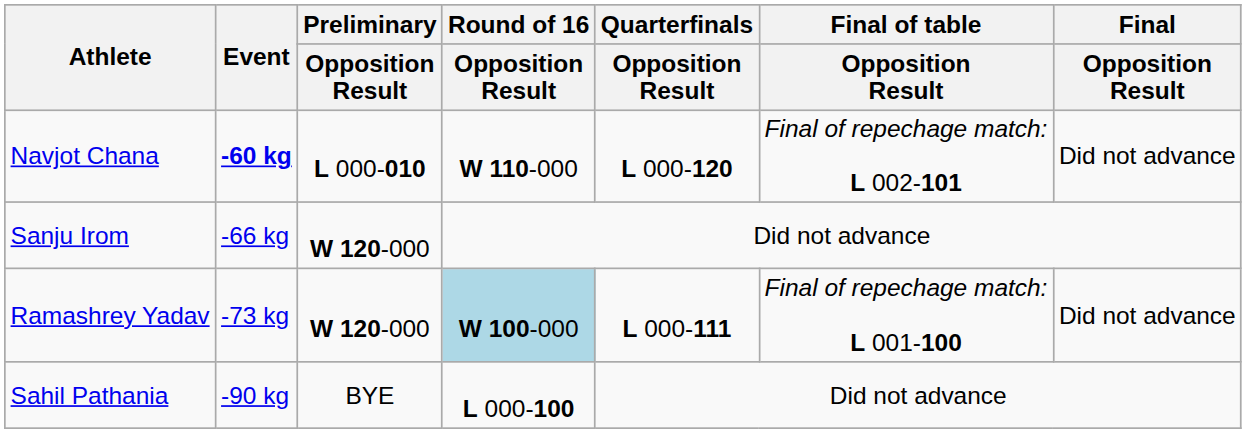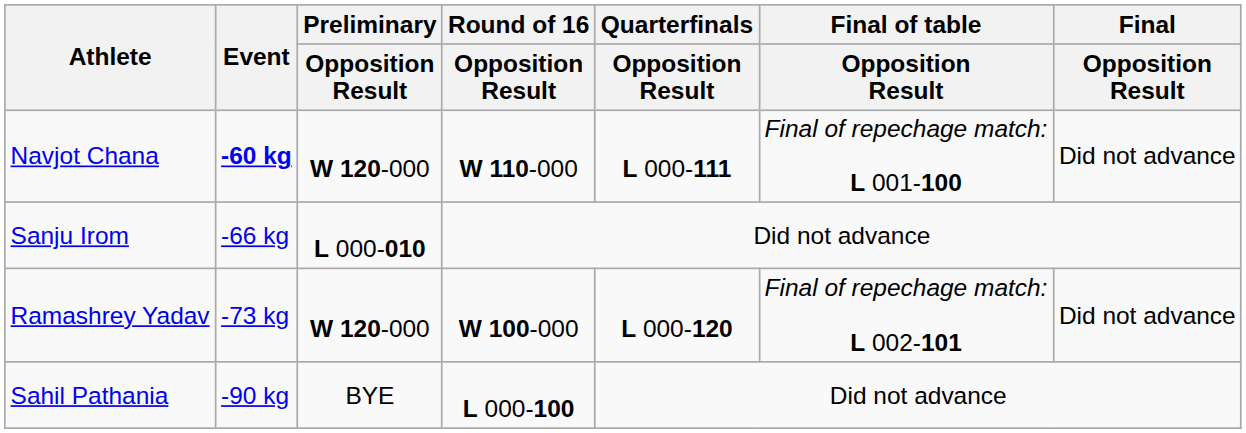 <table class=wikitable style="font-size:90%">
 <tr>
 <th rowspan=2>Athlete</th>
 <th rowspan=2>Event</th>
 <th>Preliminary</th>
 <th>Round of 16</th>
 <th>Quarterfinals</th>
 <th>Final of table</th>
 <th>Final</th>
 </tr>
 <tr>
 <th>Opposition<br>Result</th>
 <th>Opposition<br>Result</th>
 <th>Opposition<br>Result</th>
 <th>Opposition<br>Result</th>
 <th>Opposition<br>Result</th>
 </tr>
 <tr>
 <td><a href='#'>Navjot Chana</a></td>
 <td><strong><a href='#'>-60 kg</a></strong></td>
-<td align=center><br><strong>L</strong> 000-<strong>010</strong></td>
+<td align=center><br><strong>W</strong> <strong>120</strong>-000</td>
 <td align=center><br><strong>W</strong> <strong>110</strong>-000</td>
-<td align=center><br><strong>L</strong> 000-<strong>120</strong></td>
-<td align=center><em>Final of repechage match:</em><br><br><strong>L</strong> 002-<strong>101</strong></td>
+<td align=center><br><strong>L</strong> 000-<strong>111</strong></td>
+<td align=center><em>Final of repechage match:</em><br><br><strong>L</strong> 001-<strong>100</strong></td>
 <td align=center colspan="7">Did not advance</td>
 </tr>
 <tr>
 <td><a href='#'>Sanju Irom</a></td>
 <td><a href='#'>-66 kg</a></td>
-<td align=center><br><strong>W</strong> <strong>120</strong>-000</td>
+<td align=center><br><strong>L</strong> 000-<strong>010</strong></td>
 <td align=center colspan="7">Did not advance</td>
 </tr>
 <tr>
 <td><a href='#'>Ramashrey Yadav</a></td>
 <td><a href='#'>-73 kg</a></td>
 <td align=center><br><strong>W</strong> <strong>120</strong>-000</td>
-<td align=center style="background: lightblue;"><br><strong>W</strong> <strong>100</strong>-000</td>
-<td align=center><br><strong>L</strong> 000-<strong>111</strong></td>
-<td align=center><em>Final of repechage match:</em><br><br><strong>L</strong> 001-<strong>100</strong></td>
+<td align=center><br><strong>W</strong> <strong>100</strong>-000</td>
+<td align=center><br><strong>L</strong> 000-<strong>120</strong></td>
+<td align=center><em>Final of repechage match:</em><br><br><strong>L</strong> 002-<strong>101</strong></td>
 <td align=center colspan="7">Did not advance</td>
 </tr>
 <tr>
 <td><a href='#'>Sahil Pathania</a></td>
 <td><a href='#'>-90 kg</a></td>
 <td align=center>BYE</td>
 <td align=center><br><strong>L</strong> 000-<strong>100</strong></td>
 <td align=center colspan="7">Did not advance</td>
 </tr>
 </table>
